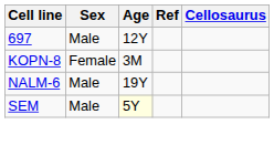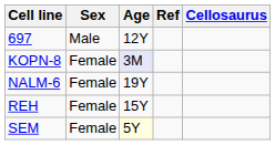 <table class="wikitable sortable">
 <tr>
 <th>Cell line</th>
 <th>Sex</th>
 <th>Age</th>
 <th>Ref</th>
 <th><a href='#'>Cellosaurus</a></th>
 </tr>
 <tr>
 <td><a href='#'>697</a></td>
 <td>Male</td>
 <td>12Y</td>
 <td></td>
 <td></td>
 </tr>
 <tr>
 <td><a href='#'>KOPN-8</a></td>
 <td>Female</td>
-<td>3M</td>
+<td style="background: lavender;">3M</td>
 <td></td>
 <td></td>
 </tr>
 <tr>
 <td><a href='#'>NALM-6</a></td>
-<td>Male</td>
+<td>Female</td>
 <td>19Y</td>
 <td></td>
 <td></td>
 </tr>
 <tr>
+<td><a href='#'>REH</a></td>
+<td>Female</td>
+<td>15Y</td>
+<td></td>
+<td></td>
+</tr>
+<tr>
 <td><a href='#'>SEM</a></td>
-<td>Male</td>
+<td>Female</td>
 <td style="background: lightyellow;">5Y</td>
 <td></td>
 <td></td>
 </tr>
 </table>
